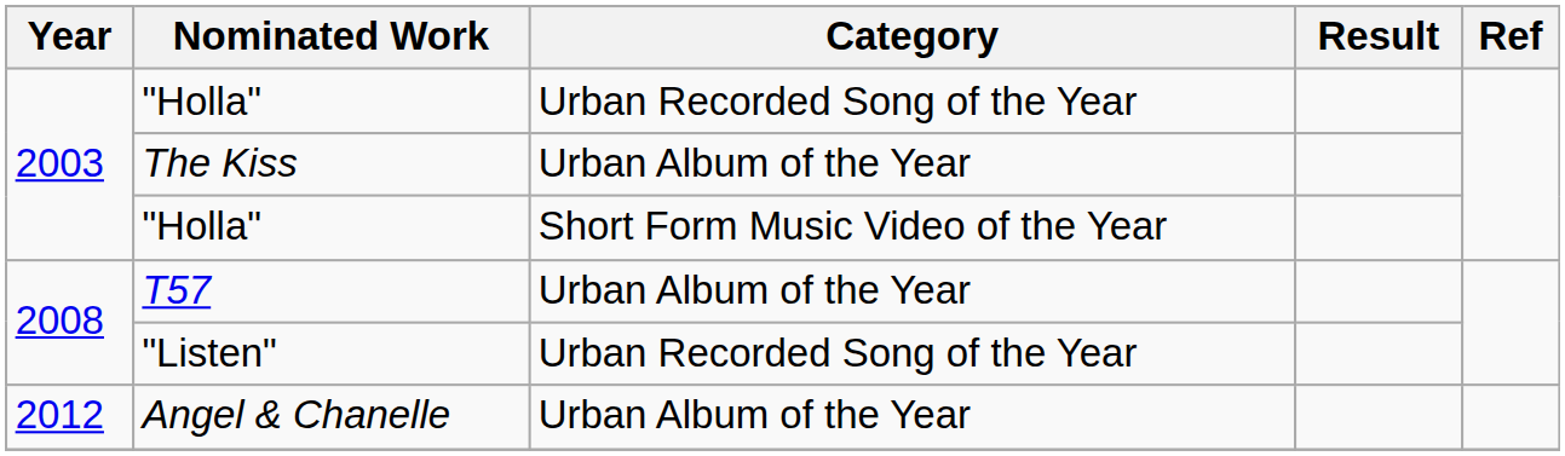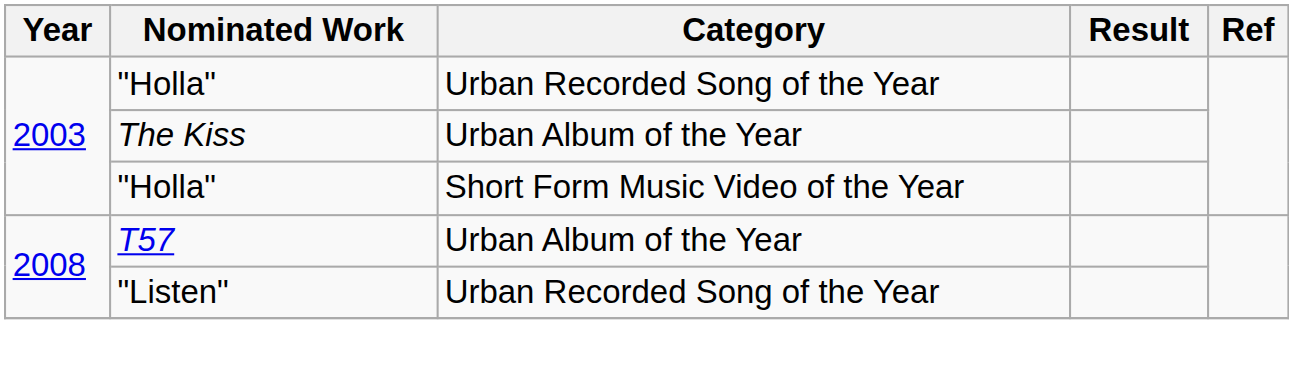 <table class="wikitable" width="100%">
 <tr>
 <th>Year</th>
 <th>Nominated Work</th>
 <th>Category</th>
 <th>Result</th>
 <th>Ref</th>
 </tr>
 <tr>
 <td rowspan="3"><a href='#'>2003</a></td>
 <td>"Holla"</td>
 <td>Urban Recorded Song of the Year</td>
 <td></td>
 <td rowspan="3" align="center"></td>
 </tr>
 <tr>
 <td><em>The Kiss</em></td>
 <td>Urban Album of the Year</td>
 <td></td>
 </tr>
 <tr>
 <td>"Holla"</td>
 <td>Short Form Music Video of the Year</td>
 <td></td>
 </tr>
 <tr>
 <td rowspan="2"><a href='#'>2008</a></td>
 <td><em><a href='#'>T57</a></em></td>
 <td>Urban Album of the Year</td>
 <td></td>
 <td rowspan="2" align="center"></td>
 </tr>
 <tr>
 <td>"Listen"</td>
 <td>Urban Recorded Song of the Year</td>
 <td></td>
 </tr>
 <tr>
-<td><a href='#'>2012</a></td>
-<td><em>Angel & Chanelle</em></td>
-<td>Urban Album of the Year</td>
-<td></td>
-<td align="center"></td>
-</tr>
-<tr>
 </tr>
 </table>
